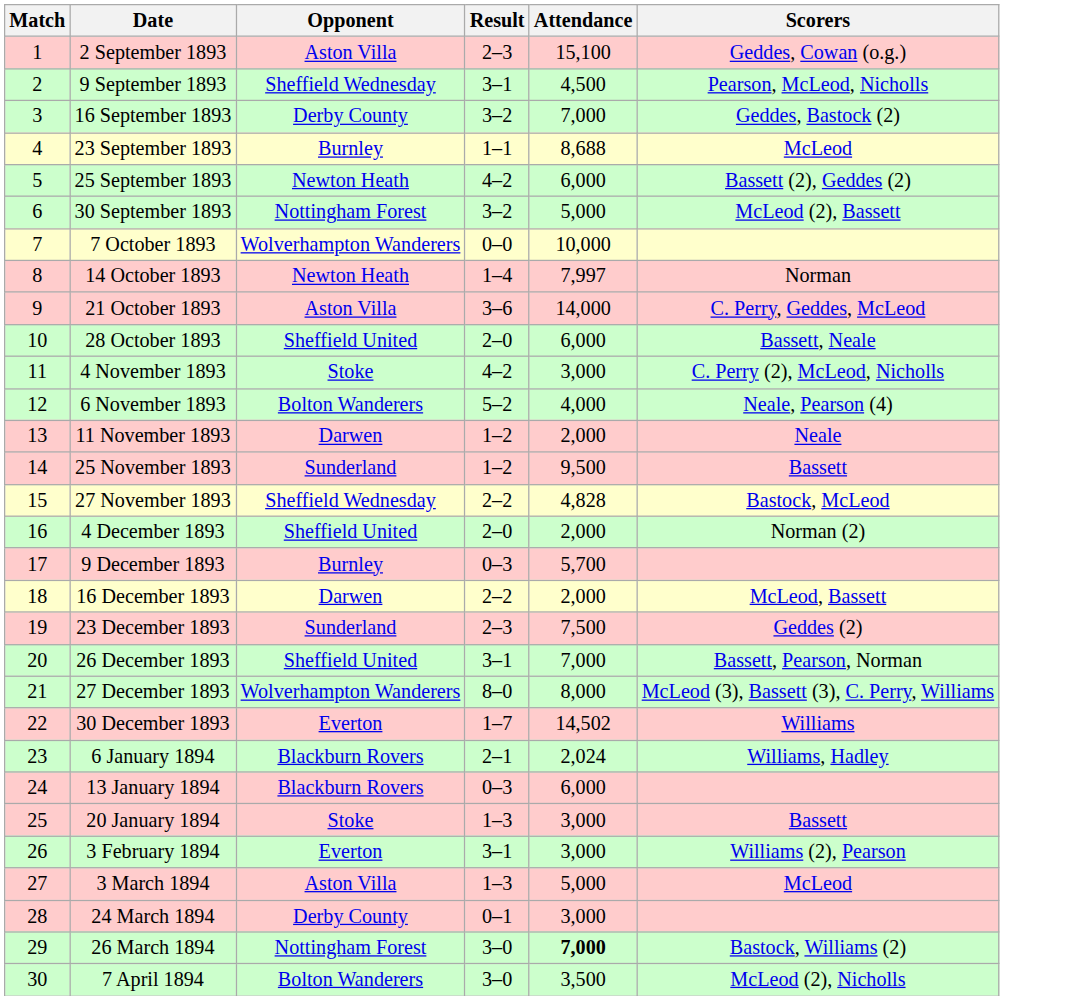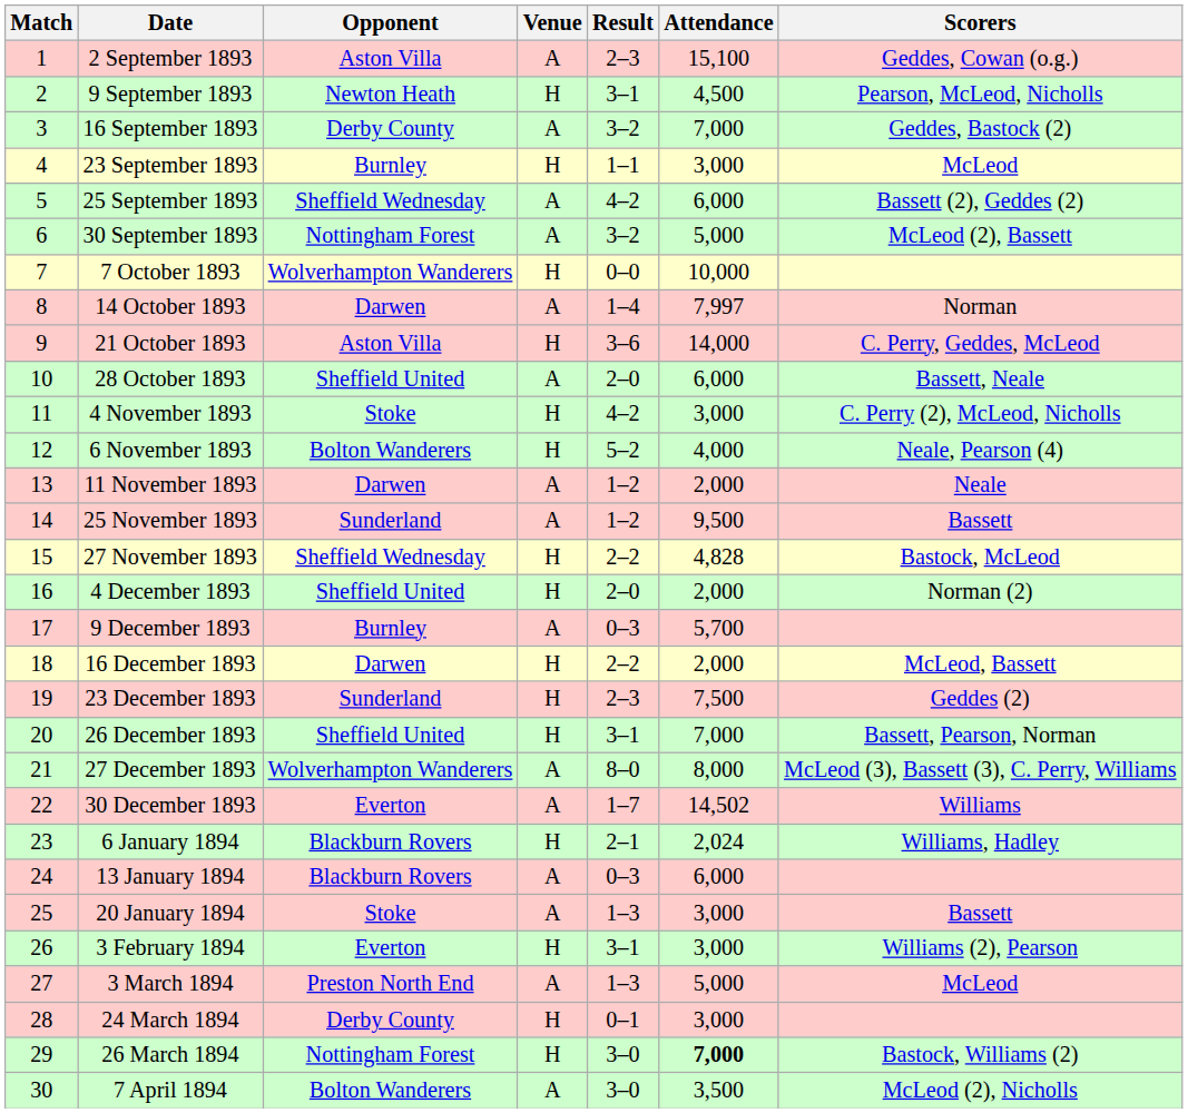 <table class="wikitable" style="font-size:100%; text-align:center">
 <tr>
 <th>Match</th>
 <th>Date</th>
 <th>Opponent</th>
+<th>Venue</th>
 <th>Result</th>
 <th>Attendance</th>
 <th>Scorers</th>
 </tr>
 <tr style="background-color: #FFCCCC;">
 <td>1</td>
 <td>2 September 1893</td>
 <td><a href='#'>Aston Villa</a></td>
+<td>A</td>
 <td>2–3</td>
 <td>15,100</td>
 <td><a href='#'>Geddes</a>, <a href='#'>Cowan</a> (o.g.)</td>
 </tr>
 <tr style="background-color: #CCFFCC;">
 <td>2</td>
 <td>9 September 1893</td>
-<td><a href='#'>Sheffield Wednesday</a></td>
+<td><a href='#'>Newton Heath</a></td>
+<td>H</td>
 <td>3–1</td>
 <td>4,500</td>
 <td><a href='#'>Pearson</a>, <a href='#'>McLeod</a>, <a href='#'>Nicholls</a></td>
 </tr>
 <tr style="background-color: #CCFFCC;">
 <td>3</td>
 <td>16 September 1893</td>
 <td><a href='#'>Derby County</a></td>
+<td>A</td>
 <td>3–2</td>
 <td>7,000</td>
 <td><a href='#'>Geddes</a>, <a href='#'>Bastock</a> (2)</td>
 </tr>
 <tr style="background-color: #FFFFCC;">
 <td>4</td>
 <td>23 September 1893</td>
 <td><a href='#'>Burnley</a></td>
+<td>H</td>
 <td>1–1</td>
-<td>8,688</td>
+<td>3,000</td>
 <td><a href='#'>McLeod</a></td>
 </tr>
 <tr style="background-color: #CCFFCC;">
 <td>5</td>
 <td>25 September 1893</td>
-<td><a href='#'>Newton Heath</a></td>
+<td><a href='#'>Sheffield Wednesday</a></td>
+<td>A</td>
 <td>4–2</td>
 <td>6,000</td>
 <td><a href='#'>Bassett</a> (2), <a href='#'>Geddes</a> (2)</td>
 </tr>
 <tr style="background-color: #CCFFCC;">
 <td>6</td>
 <td>30 September 1893</td>
 <td><a href='#'>Nottingham Forest</a></td>
+<td>A</td>
 <td>3–2</td>
 <td>5,000</td>
 <td><a href='#'>McLeod</a> (2), <a href='#'>Bassett</a></td>
 </tr>
 <tr style="background-color: #FFFFCC;">
 <td>7</td>
 <td>7 October 1893</td>
 <td><a href='#'>Wolverhampton Wanderers</a></td>
+<td>H</td>
 <td>0–0</td>
 <td>10,000</td>
 <td></td>
 </tr>
 <tr style="background-color: #FFCCCC;">
 <td>8</td>
 <td>14 October 1893</td>
-<td><a href='#'>Newton Heath</a></td>
+<td><a href='#'>Darwen</a></td>
+<td>A</td>
 <td>1–4</td>
 <td>7,997</td>
 <td>Norman</td>
 </tr>
 <tr style="background-color: #FFCCCC;">
 <td>9</td>
 <td>21 October 1893</td>
 <td><a href='#'>Aston Villa</a></td>
+<td>H</td>
 <td>3–6</td>
 <td>14,000</td>
 <td><a href='#'>C. Perry</a>, <a href='#'>Geddes</a>, <a href='#'>McLeod</a></td>
 </tr>
 <tr style="background-color: #CCFFCC;">
 <td>10</td>
 <td>28 October 1893</td>
 <td><a href='#'>Sheffield United</a></td>
+<td>A</td>
 <td>2–0</td>
 <td>6,000</td>
 <td><a href='#'>Bassett</a>, <a href='#'>Neale</a></td>
 </tr>
 <tr style="background-color: #CCFFCC;">
 <td>11</td>
 <td>4 November 1893</td>
 <td><a href='#'>Stoke</a></td>
+<td>H</td>
 <td>4–2</td>
 <td>3,000</td>
 <td><a href='#'>C. Perry</a> (2), <a href='#'>McLeod</a>, <a href='#'>Nicholls</a></td>
 </tr>
 <tr style="background-color: #CCFFCC;">
 <td>12</td>
 <td>6 November 1893</td>
 <td><a href='#'>Bolton Wanderers</a></td>
+<td>H</td>
 <td>5–2</td>
 <td>4,000</td>
 <td><a href='#'>Neale</a>, <a href='#'>Pearson</a> (4)</td>
 </tr>
 <tr style="background-color: #FFCCCC;">
 <td>13</td>
 <td>11 November 1893</td>
 <td><a href='#'>Darwen</a></td>
+<td>A</td>
 <td>1–2</td>
 <td>2,000</td>
 <td><a href='#'>Neale</a></td>
 </tr>
 <tr style="background-color: #FFCCCC;">
 <td>14</td>
 <td>25 November 1893</td>
 <td><a href='#'>Sunderland</a></td>
+<td>A</td>
 <td>1–2</td>
 <td>9,500</td>
 <td><a href='#'>Bassett</a></td>
 </tr>
 <tr style="background-color: #FFFFCC;">
 <td>15</td>
 <td>27 November 1893</td>
 <td><a href='#'>Sheffield Wednesday</a></td>
+<td>H</td>
 <td>2–2</td>
 <td>4,828</td>
 <td><a href='#'>Bastock</a>, <a href='#'>McLeod</a></td>
 </tr>
 <tr style="background-color: #CCFFCC;">
 <td>16</td>
 <td>4 December 1893</td>
 <td><a href='#'>Sheffield United</a></td>
+<td>H</td>
 <td>2–0</td>
 <td>2,000</td>
 <td>Norman (2)</td>
 </tr>
 <tr style="background-color: #FFCCCC;">
 <td>17</td>
 <td>9 December 1893</td>
 <td><a href='#'>Burnley</a></td>
+<td>A</td>
 <td>0–3</td>
 <td>5,700</td>
 <td></td>
 </tr>
 <tr style="background-color: #FFFFCC;">
 <td>18</td>
 <td>16 December 1893</td>
 <td><a href='#'>Darwen</a></td>
+<td>H</td>
 <td>2–2</td>
 <td>2,000</td>
 <td><a href='#'>McLeod</a>, <a href='#'>Bassett</a></td>
 </tr>
 <tr style="background-color: #FFCCCC;">
 <td>19</td>
 <td>23 December 1893</td>
 <td><a href='#'>Sunderland</a></td>
+<td>H</td>
 <td>2–3</td>
 <td>7,500</td>
 <td><a href='#'>Geddes</a> (2)</td>
 </tr>
 <tr style="background-color: #CCFFCC;">
 <td>20</td>
 <td>26 December 1893</td>
 <td><a href='#'>Sheffield United</a></td>
+<td>H</td>
 <td>3–1</td>
 <td>7,000</td>
 <td><a href='#'>Bassett</a>, <a href='#'>Pearson</a>, Norman</td>
 </tr>
 <tr style="background-color: #CCFFCC;">
 <td>21</td>
 <td>27 December 1893</td>
 <td><a href='#'>Wolverhampton Wanderers</a></td>
+<td>A</td>
 <td>8–0</td>
 <td>8,000</td>
 <td><a href='#'>McLeod</a> (3), <a href='#'>Bassett</a> (3), <a href='#'>C. Perry</a>, <a href='#'>Williams</a></td>
 </tr>
 <tr style="background-color: #FFCCCC;">
 <td>22</td>
 <td>30 December 1893</td>
 <td><a href='#'>Everton</a></td>
+<td>A</td>
 <td>1–7</td>
 <td>14,502</td>
 <td><a href='#'>Williams</a></td>
 </tr>
 <tr style="background-color: #CCFFCC;">
 <td>23</td>
 <td>6 January 1894</td>
 <td><a href='#'>Blackburn Rovers</a></td>
+<td>H</td>
 <td>2–1</td>
 <td>2,024</td>
 <td><a href='#'>Williams</a>, <a href='#'>Hadley</a></td>
 </tr>
 <tr style="background-color: #FFCCCC;">
 <td>24</td>
 <td>13 January 1894</td>
 <td><a href='#'>Blackburn Rovers</a></td>
+<td>A</td>
 <td>0–3</td>
 <td>6,000</td>
 <td></td>
 </tr>
 <tr style="background-color: #FFCCCC;">
 <td>25</td>
 <td>20 January 1894</td>
 <td><a href='#'>Stoke</a></td>
+<td>A</td>
 <td>1–3</td>
 <td>3,000</td>
 <td><a href='#'>Bassett</a></td>
 </tr>
 <tr style="background-color: #CCFFCC;">
 <td>26</td>
 <td>3 February 1894</td>
 <td><a href='#'>Everton</a></td>
+<td>H</td>
 <td>3–1</td>
 <td>3,000</td>
 <td><a href='#'>Williams</a> (2), <a href='#'>Pearson</a></td>
 </tr>
 <tr style="background-color: #FFCCCC;">
 <td>27</td>
 <td>3 March 1894</td>
-<td><a href='#'>Aston Villa</a></td>
+<td><a href='#'>Preston North End</a></td>
+<td>A</td>
 <td>1–3</td>
 <td>5,000</td>
 <td><a href='#'>McLeod</a></td>
 </tr>
 <tr style="background-color: #FFCCCC;">
 <td>28</td>
 <td>24 March 1894</td>
 <td><a href='#'>Derby County</a></td>
+<td>H</td>
 <td>0–1</td>
 <td>3,000</td>
 <td></td>
 </tr>
 <tr style="background-color: #CCFFCC;">
 <td>29</td>
 <td>26 March 1894</td>
 <td><a href='#'>Nottingham Forest</a></td>
+<td>H</td>
 <td>3–0</td>
 <td><strong>7,000</strong></td>
 <td><a href='#'>Bastock</a>, <a href='#'>Williams</a> (2)</td>
 </tr>
 <tr style="background-color: #CCFFCC;">
 <td>30</td>
 <td>7 April 1894</td>
 <td><a href='#'>Bolton Wanderers</a></td>
+<td>A</td>
 <td>3–0</td>
 <td>3,500</td>
 <td><a href='#'>McLeod</a> (2), <a href='#'>Nicholls</a></td>
 </tr>
 </table>
